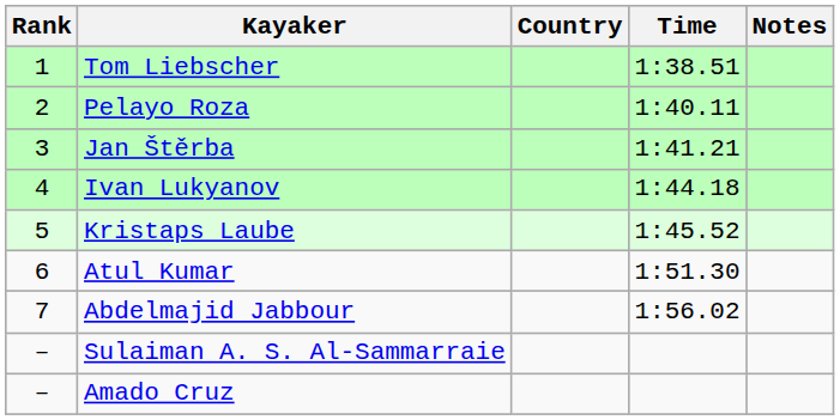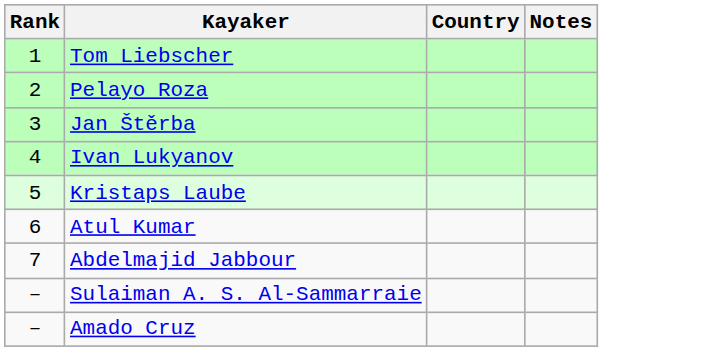 <table class="wikitable" style="text-align:center">
 <tr>
 <th>Rank</th>
 <th>Kayaker</th>
 <th>Country</th>
-<th>Time</th>
 <th>Notes</th>
 </tr>
 <tr bgcolor=bbffbb>
 <td>1</td>
 <td align="left"><a href='#'>Tom Liebscher</a></td>
 <td align="left"></td>
-<td>1:38.51</td>
 <td></td>
 </tr>
 <tr bgcolor=bbffbb>
 <td>2</td>
 <td align="left"><a href='#'>Pelayo Roza</a></td>
 <td align="left"></td>
-<td>1:40.11</td>
 <td></td>
 </tr>
 <tr bgcolor=bbffbb>
 <td>3</td>
 <td align="left"><a href='#'>Jan Štěrba</a></td>
 <td align="left"></td>
-<td>1:41.21</td>
 <td></td>
 </tr>
 <tr bgcolor=bbffbb>
 <td>4</td>
 <td align="left"><a href='#'>Ivan Lukyanov</a></td>
 <td align="left"></td>
-<td>1:44.18</td>
 <td></td>
 </tr>
 <tr bgcolor=ddffdd>
 <td>5</td>
 <td align="left"><a href='#'>Kristaps Laube</a></td>
 <td align="left"></td>
-<td>1:45.52</td>
 <td></td>
 </tr>
 <tr>
 <td>6</td>
 <td align="left"><a href='#'>Atul Kumar</a></td>
 <td align="left"></td>
-<td>1:51.30</td>
 <td></td>
 </tr>
 <tr>
 <td>7</td>
 <td align="left"><a href='#'>Abdelmajid Jabbour</a></td>
 <td align="left"></td>
-<td>1:56.02</td>
 <td></td>
 </tr>
 <tr>
 <td>–</td>
 <td align="left"><a href='#'>Sulaiman A. S. Al-Sammarraie</a></td>
 <td align="left"></td>
 <td></td>
-<td></td>
 </tr>
 <tr>
 <td>–</td>
 <td align="left"><a href='#'>Amado Cruz</a></td>
 <td align="left"></td>
 <td></td>
-<td></td>
 </tr>
 </table>
